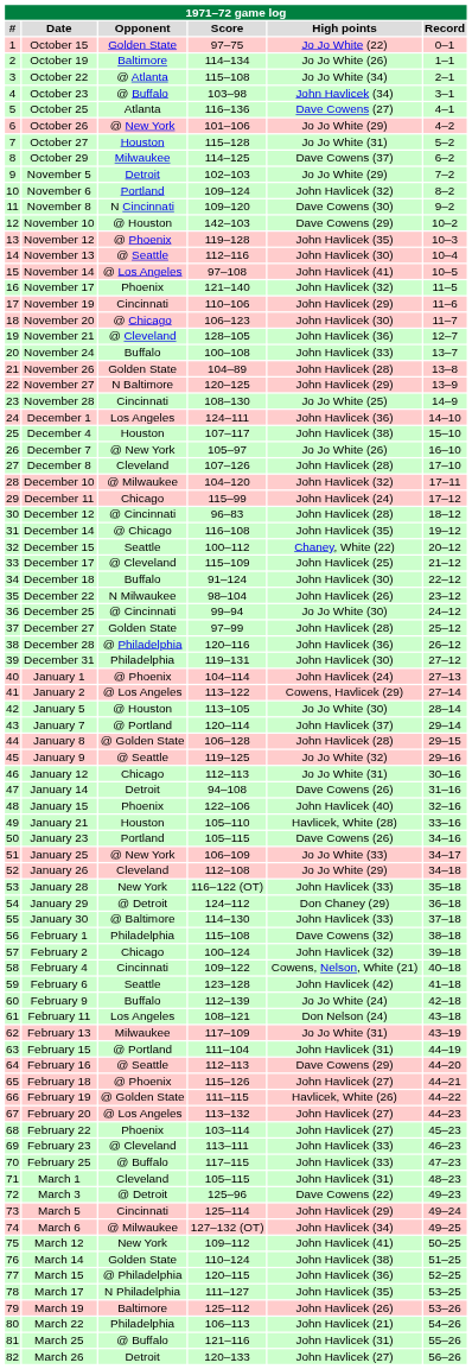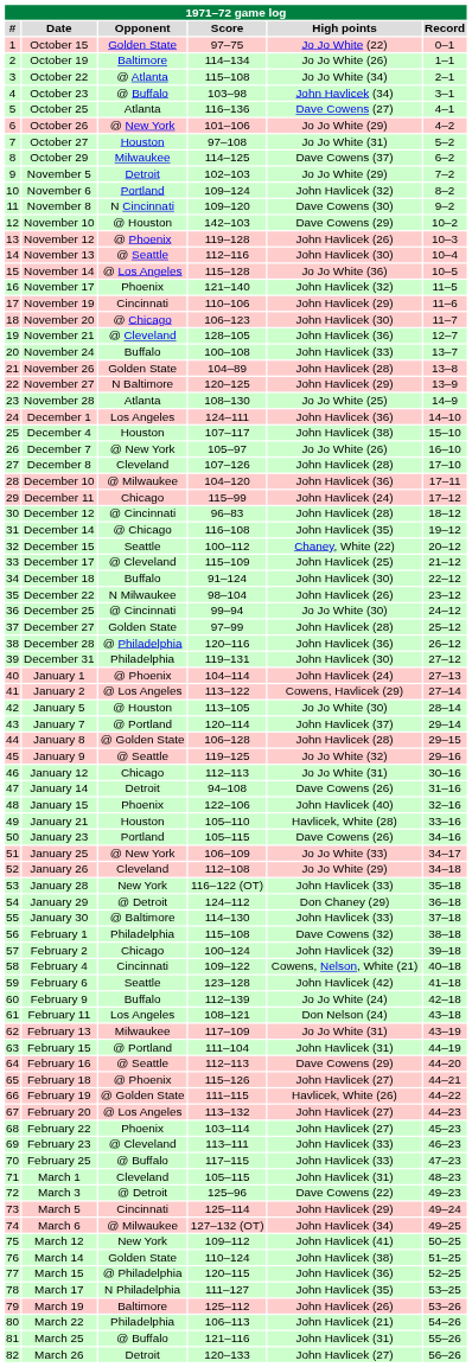 <table class="toccolours collapsible" width=50% style="clear:both; margin:1.5em auto; text-align:center">
 <tr>
 <th colspan=11 style="background:#008040; color:white;">1971–72 game log</th>
 </tr>
 <tr align="center" bgcolor="#dddddd">
 <td><strong>#</strong></td>
 <td><strong>Date</strong></td>
 <td><strong>Opponent</strong></td>
 <td><strong>Score</strong></td>
 <td><strong>High points</strong></td>
 <td><strong>Record</strong></td>
 </tr>
 <tr align="center" bgcolor="ffcccc">
 <td>1</td>
 <td>October 15</td>
 <td><a href='#'>Golden State</a></td>
 <td>97–75</td>
 <td><a href='#'>Jo Jo White</a> (22)</td>
 <td>0–1</td>
 </tr>
 <tr align="center" bgcolor="ccffcc">
 <td>2</td>
 <td>October 19</td>
 <td><a href='#'>Baltimore</a></td>
 <td>114–134</td>
 <td>Jo Jo White (26)</td>
 <td>1–1</td>
 </tr>
 <tr align="center" bgcolor="ccffcc">
 <td>3</td>
 <td>October 22</td>
 <td>@ <a href='#'>Atlanta</a></td>
 <td>115–108</td>
 <td>Jo Jo White (34)</td>
 <td>2–1</td>
 </tr>
 <tr align="center" bgcolor="ccffcc">
 <td>4</td>
 <td>October 23</td>
 <td>@ <a href='#'>Buffalo</a></td>
 <td>103–98</td>
 <td><a href='#'>John Havlicek</a> (34)</td>
 <td>3–1</td>
 </tr>
 <tr align="center" bgcolor="ccffcc">
 <td>5</td>
 <td>October 25</td>
 <td>Atlanta</td>
 <td>116–136</td>
 <td><a href='#'>Dave Cowens</a> (27)</td>
 <td>4–1</td>
 </tr>
 <tr align="center" bgcolor="ffcccc">
 <td>6</td>
 <td>October 26</td>
 <td>@ <a href='#'>New York</a></td>
 <td>101–106</td>
 <td>Jo Jo White (29)</td>
 <td>4–2</td>
 </tr>
 <tr align="center" bgcolor="ccffcc">
 <td>7</td>
 <td>October 27</td>
 <td><a href='#'>Houston</a></td>
-<td>115–128</td>
+<td>97–108</td>
 <td>Jo Jo White (31)</td>
 <td>5–2</td>
 </tr>
 <tr align="center" bgcolor="ccffcc">
 <td>8</td>
 <td>October 29</td>
 <td><a href='#'>Milwaukee</a></td>
 <td>114–125</td>
 <td>Dave Cowens (37)</td>
 <td>6–2</td>
 </tr>
 <tr align="center" bgcolor="ccffcc">
 <td>9</td>
 <td>November 5</td>
 <td><a href='#'>Detroit</a></td>
 <td>102–103</td>
 <td>Jo Jo White (29)</td>
 <td>7–2</td>
 </tr>
 <tr align="center" bgcolor="ccffcc">
 <td>10</td>
 <td>November 6</td>
 <td><a href='#'>Portland</a></td>
 <td>109–124</td>
 <td>John Havlicek (32)</td>
 <td>8–2</td>
 </tr>
 <tr align="center" bgcolor="ccffcc">
 <td>11</td>
 <td>November 8</td>
 <td>N <a href='#'>Cincinnati</a></td>
 <td>109–120</td>
 <td>Dave Cowens (30)</td>
 <td>9–2</td>
 </tr>
 <tr align="center" bgcolor="ccffcc">
 <td>12</td>
 <td>November 10</td>
 <td>@ Houston</td>
 <td>142–103</td>
 <td>Dave Cowens (29)</td>
 <td>10–2</td>
 </tr>
 <tr align="center" bgcolor="ffcccc">
 <td>13</td>
 <td>November 12</td>
 <td>@ <a href='#'>Phoenix</a></td>
 <td>119–128</td>
-<td>John Havlicek (35)</td>
+<td>John Havlicek (26)</td>
 <td>10–3</td>
 </tr>
 <tr align="center" bgcolor="ffcccc">
 <td>14</td>
 <td>November 13</td>
 <td>@ <a href='#'>Seattle</a></td>
 <td>112–116</td>
 <td>John Havlicek (30)</td>
 <td>10–4</td>
 </tr>
 <tr align="center" bgcolor="ffcccc">
 <td>15</td>
 <td>November 14</td>
 <td>@ <a href='#'>Los Angeles</a></td>
-<td>97–108</td>
-<td>John Havlicek (41)</td>
+<td>115–128</td>
+<td>Jo Jo White (36)</td>
 <td>10–5</td>
 </tr>
 <tr align="center" bgcolor="ccffcc">
 <td>16</td>
 <td>November 17</td>
 <td>Phoenix</td>
 <td>121–140</td>
 <td>John Havlicek (32)</td>
 <td>11–5</td>
 </tr>
 <tr align="center" bgcolor="ffcccc">
 <td>17</td>
 <td>November 19</td>
 <td>Cincinnati</td>
 <td>110–106</td>
 <td>John Havlicek (29)</td>
 <td>11–6</td>
 </tr>
 <tr align="center" bgcolor="ffcccc">
 <td>18</td>
 <td>November 20</td>
 <td>@ <a href='#'>Chicago</a></td>
 <td>106–123</td>
 <td>John Havlicek (30)</td>
 <td>11–7</td>
 </tr>
 <tr align="center" bgcolor="ccffcc">
 <td>19</td>
 <td>November 21</td>
 <td>@ <a href='#'>Cleveland</a></td>
 <td>128–105</td>
 <td>John Havlicek (36)</td>
 <td>12–7</td>
 </tr>
 <tr align="center" bgcolor="ccffcc">
 <td>20</td>
 <td>November 24</td>
 <td>Buffalo</td>
 <td>100–108</td>
 <td>John Havlicek (33)</td>
 <td>13–7</td>
 </tr>
 <tr align="center" bgcolor="ffcccc">
 <td>21</td>
 <td>November 26</td>
 <td>Golden State</td>
 <td>104–89</td>
 <td>John Havlicek (28)</td>
 <td>13–8</td>
 </tr>
 <tr align="center" bgcolor="ffcccc">
 <td>22</td>
 <td>November 27</td>
 <td>N Baltimore</td>
 <td>120–125</td>
 <td>John Havlicek (29)</td>
 <td>13–9</td>
 </tr>
 <tr align="center" bgcolor="ccffcc">
 <td>23</td>
 <td>November 28</td>
-<td>Cincinnati</td>
+<td>Atlanta</td>
 <td>108–130</td>
 <td>Jo Jo White (25)</td>
 <td>14–9</td>
 </tr>
 <tr align="center" bgcolor="ffcccc">
 <td>24</td>
 <td>December 1</td>
 <td>Los Angeles</td>
 <td>124–111</td>
 <td>John Havlicek (36)</td>
 <td>14–10</td>
 </tr>
 <tr align="center" bgcolor="ccffcc">
 <td>25</td>
 <td>December 4</td>
 <td>Houston</td>
 <td>107–117</td>
 <td>John Havlicek (38)</td>
 <td>15–10</td>
 </tr>
 <tr align="center" bgcolor="ccffcc">
 <td>26</td>
 <td>December 7</td>
 <td>@ New York</td>
 <td>105–97</td>
 <td>Jo Jo White (26)</td>
 <td>16–10</td>
 </tr>
 <tr align="center" bgcolor="ccffcc">
 <td>27</td>
 <td>December 8</td>
 <td>Cleveland</td>
 <td>107–126</td>
 <td>John Havlicek (28)</td>
 <td>17–10</td>
 </tr>
 <tr align="center" bgcolor="ffcccc">
 <td>28</td>
 <td>December 10</td>
 <td>@ Milwaukee</td>
 <td>104–120</td>
-<td>John Havlicek (32)</td>
+<td>John Havlicek (36)</td>
 <td>17–11</td>
 </tr>
 <tr align="center" bgcolor="ffcccc">
 <td>29</td>
 <td>December 11</td>
 <td>Chicago</td>
 <td>115–99</td>
 <td>John Havlicek (24)</td>
 <td>17–12</td>
 </tr>
 <tr align="center" bgcolor="ccffcc">
 <td>30</td>
 <td>December 12</td>
 <td>@ Cincinnati</td>
 <td>96–83</td>
 <td>John Havlicek (28)</td>
 <td>18–12</td>
 </tr>
 <tr align="center" bgcolor="ccffcc">
 <td>31</td>
 <td>December 14</td>
 <td>@ Chicago</td>
 <td>116–108</td>
 <td>John Havlicek (35)</td>
 <td>19–12</td>
 </tr>
 <tr align="center" bgcolor="ccffcc">
 <td>32</td>
 <td>December 15</td>
 <td>Seattle</td>
 <td>100–112</td>
 <td><a href='#'>Chaney</a>, White (22)</td>
 <td>20–12</td>
 </tr>
 <tr align="center" bgcolor="ccffcc">
 <td>33</td>
 <td>December 17</td>
 <td>@ Cleveland</td>
 <td>115–109</td>
 <td>John Havlicek (25)</td>
 <td>21–12</td>
 </tr>
 <tr align="center" bgcolor="ccffcc">
 <td>34</td>
 <td>December 18</td>
 <td>Buffalo</td>
 <td>91–124</td>
 <td>John Havlicek (30)</td>
 <td>22–12</td>
 </tr>
 <tr align="center" bgcolor="ccffcc">
 <td>35</td>
 <td>December 22</td>
 <td>N Milwaukee</td>
 <td>98–104</td>
 <td>John Havlicek (26)</td>
 <td>23–12</td>
 </tr>
 <tr align="center" bgcolor="ccffcc">
 <td>36</td>
 <td>December 25</td>
 <td>@ Cincinnati</td>
 <td>99–94</td>
 <td>Jo Jo White (30)</td>
 <td>24–12</td>
 </tr>
 <tr align="center" bgcolor="ccffcc">
 <td>37</td>
 <td>December 27</td>
 <td>Golden State</td>
 <td>97–99</td>
 <td>John Havlicek (28)</td>
 <td>25–12</td>
 </tr>
 <tr align="center" bgcolor="ccffcc">
 <td>38</td>
 <td>December 28</td>
 <td>@ <a href='#'>Philadelphia</a></td>
 <td>120–116</td>
 <td>John Havlicek (36)</td>
 <td>26–12</td>
 </tr>
 <tr align="center" bgcolor="ccffcc">
 <td>39</td>
 <td>December 31</td>
 <td>Philadelphia</td>
 <td>119–131</td>
 <td>John Havlicek (30)</td>
 <td>27–12</td>
 </tr>
 <tr align="center" bgcolor="ffcccc">
 <td>40</td>
 <td>January 1</td>
 <td>@ Phoenix</td>
 <td>104–114</td>
 <td>John Havlicek (24)</td>
 <td>27–13</td>
 </tr>
 <tr align="center" bgcolor="ffcccc">
 <td>41</td>
 <td>January 2</td>
 <td>@ Los Angeles</td>
 <td>113–122</td>
 <td>Cowens, Havlicek (29)</td>
 <td>27–14</td>
 </tr>
 <tr align="center" bgcolor="ccffcc">
 <td>42</td>
 <td>January 5</td>
 <td>@ Houston</td>
 <td>113–105</td>
 <td>Jo Jo White (30)</td>
 <td>28–14</td>
 </tr>
 <tr align="center" bgcolor="ccffcc">
 <td>43</td>
 <td>January 7</td>
 <td>@ Portland</td>
 <td>120–114</td>
 <td>John Havlicek (37)</td>
 <td>29–14</td>
 </tr>
 <tr align="center" bgcolor="ffcccc">
 <td>44</td>
 <td>January 8</td>
 <td>@ Golden State</td>
 <td>106–128</td>
 <td>John Havlicek (28)</td>
 <td>29–15</td>
 </tr>
 <tr align="center" bgcolor="ffcccc">
 <td>45</td>
 <td>January 9</td>
 <td>@ Seattle</td>
 <td>119–125</td>
 <td>Jo Jo White (32)</td>
 <td>29–16</td>
 </tr>
 <tr align="center" bgcolor="ccffcc">
 <td>46</td>
 <td>January 12</td>
 <td>Chicago</td>
 <td>112–113</td>
 <td>Jo Jo White (31)</td>
 <td>30–16</td>
 </tr>
 <tr align="center" bgcolor="ccffcc">
 <td>47</td>
 <td>January 14</td>
 <td>Detroit</td>
 <td>94–108</td>
 <td>Dave Cowens (26)</td>
 <td>31–16</td>
 </tr>
 <tr align="center" bgcolor="ccffcc">
 <td>48</td>
 <td>January 15</td>
 <td>Phoenix</td>
 <td>122–106</td>
 <td>John Havlicek (40)</td>
 <td>32–16</td>
 </tr>
 <tr align="center" bgcolor="ccffcc">
 <td>49</td>
 <td>January 21</td>
 <td>Houston</td>
 <td>105–110</td>
 <td>Havlicek, White (28)</td>
 <td>33–16</td>
 </tr>
 <tr align="center" bgcolor="ccffcc">
 <td>50</td>
 <td>January 23</td>
 <td>Portland</td>
 <td>105–115</td>
 <td>Dave Cowens (26)</td>
 <td>34–16</td>
 </tr>
 <tr align="center" bgcolor="ffcccc">
 <td>51</td>
 <td>January 25</td>
 <td>@ New York</td>
 <td>106–109</td>
 <td>Jo Jo White (33)</td>
 <td>34–17</td>
 </tr>
 <tr align="center" bgcolor="ffcccc">
 <td>52</td>
 <td>January 26</td>
 <td>Cleveland</td>
 <td>112–108</td>
 <td>Jo Jo White (29)</td>
 <td>34–18</td>
 </tr>
 <tr align="center" bgcolor="ccffcc">
 <td>53</td>
 <td>January 28</td>
 <td>New York</td>
 <td>116–122 (OT)</td>
 <td>John Havlicek (33)</td>
 <td>35–18</td>
 </tr>
 <tr align="center" bgcolor="ccffcc">
 <td>54</td>
 <td>January 29</td>
 <td>@ Detroit</td>
 <td>124–112</td>
 <td>Don Chaney (29)</td>
 <td>36–18</td>
 </tr>
 <tr align="center" bgcolor="ccffcc">
 <td>55</td>
 <td>January 30</td>
 <td>@ Baltimore</td>
 <td>114–130</td>
 <td>John Havlicek (33)</td>
 <td>37–18</td>
 </tr>
 <tr align="center" bgcolor="ccffcc">
 <td>56</td>
 <td>February 1</td>
 <td>Philadelphia</td>
 <td>115–108</td>
 <td>Dave Cowens (32)</td>
 <td>38–18</td>
 </tr>
 <tr align="center" bgcolor="ccffcc">
 <td>57</td>
 <td>February 2</td>
 <td>Chicago</td>
 <td>100–124</td>
 <td>John Havlicek (32)</td>
 <td>39–18</td>
 </tr>
 <tr align="center" bgcolor="ccffcc">
 <td>58</td>
 <td>February 4</td>
 <td>Cincinnati</td>
 <td>109–122</td>
 <td>Cowens, <a href='#'>Nelson</a>, White (21)</td>
 <td>40–18</td>
 </tr>
 <tr align="center" bgcolor="ccffcc">
 <td>59</td>
 <td>February 6</td>
 <td>Seattle</td>
 <td>123–128</td>
 <td>John Havlicek (42)</td>
 <td>41–18</td>
 </tr>
 <tr align="center" bgcolor="ccffcc">
 <td>60</td>
 <td>February 9</td>
 <td>Buffalo</td>
 <td>112–139</td>
 <td>Jo Jo White (24)</td>
 <td>42–18</td>
 </tr>
 <tr align="center" bgcolor="ccffcc">
 <td>61</td>
 <td>February 11</td>
 <td>Los Angeles</td>
 <td>108–121</td>
 <td>Don Nelson (24)</td>
 <td>43–18</td>
 </tr>
 <tr align="center" bgcolor="ffcccc">
 <td>62</td>
 <td>February 13</td>
 <td>Milwaukee</td>
 <td>117–109</td>
 <td>Jo Jo White (31)</td>
 <td>43–19</td>
 </tr>
 <tr align="center" bgcolor="ccffcc">
 <td>63</td>
 <td>February 15</td>
 <td>@ Portland</td>
 <td>111–104</td>
 <td>John Havlicek (31)</td>
 <td>44–19</td>
 </tr>
 <tr align="center" bgcolor="ffcccc">
 <td>64</td>
 <td>February 16</td>
 <td>@ Seattle</td>
 <td>112–113</td>
 <td>Dave Cowens (29)</td>
 <td>44–20</td>
 </tr>
 <tr align="center" bgcolor="ffcccc">
 <td>65</td>
 <td>February 18</td>
 <td>@ Phoenix</td>
 <td>115–126</td>
 <td>John Havlicek (27)</td>
 <td>44–21</td>
 </tr>
 <tr align="center" bgcolor="ffcccc">
 <td>66</td>
 <td>February 19</td>
 <td>@ Golden State</td>
 <td>111–115</td>
 <td>Havlicek, White (26)</td>
 <td>44–22</td>
 </tr>
 <tr align="center" bgcolor="ffcccc">
 <td>67</td>
 <td>February 20</td>
 <td>@ Los Angeles</td>
 <td>113–132</td>
 <td>John Havlicek (27)</td>
 <td>44–23</td>
 </tr>
 <tr align="center" bgcolor="ccffcc">
 <td>68</td>
 <td>February 22</td>
 <td>Phoenix</td>
 <td>103–114</td>
 <td>John Havlicek (27)</td>
 <td>45–23</td>
 </tr>
 <tr align="center" bgcolor="ccffcc">
 <td>69</td>
 <td>February 23</td>
 <td>@ Cleveland</td>
 <td>113–111</td>
 <td>John Havlicek (33)</td>
 <td>46–23</td>
 </tr>
 <tr align="center" bgcolor="ccffcc">
 <td>70</td>
 <td>February 25</td>
 <td>@ Buffalo</td>
 <td>117–115</td>
 <td>John Havlicek (33)</td>
 <td>47–23</td>
 </tr>
 <tr align="center" bgcolor="ccffcc">
 <td>71</td>
 <td>March 1</td>
 <td>Cleveland</td>
 <td>105–115</td>
 <td>John Havlicek (31)</td>
 <td>48–23</td>
 </tr>
 <tr align="center" bgcolor="ccffcc">
 <td>72</td>
 <td>March 3</td>
 <td>@ Detroit</td>
 <td>125–96</td>
 <td>Dave Cowens (22)</td>
 <td>49–23</td>
 </tr>
 <tr align="center" bgcolor="ffcccc">
 <td>73</td>
 <td>March 5</td>
 <td>Cincinnati</td>
 <td>125–114</td>
 <td>John Havlicek (29)</td>
 <td>49–24</td>
 </tr>
 <tr align="center" bgcolor="ffcccc">
 <td>74</td>
 <td>March 6</td>
 <td>@ Milwaukee</td>
 <td>127–132 (OT)</td>
 <td>John Havlicek (34)</td>
 <td>49–25</td>
 </tr>
 <tr align="center" bgcolor="ccffcc">
 <td>75</td>
 <td>March 12</td>
 <td>New York</td>
 <td>109–112</td>
 <td>John Havlicek (41)</td>
 <td>50–25</td>
 </tr>
 <tr align="center" bgcolor="ccffcc">
 <td>76</td>
 <td>March 14</td>
 <td>Golden State</td>
 <td>110–124</td>
 <td>John Havlicek (38)</td>
 <td>51–25</td>
 </tr>
 <tr align="center" bgcolor="ccffcc">
 <td>77</td>
 <td>March 15</td>
 <td>@ Philadelphia</td>
 <td>120–115</td>
 <td>John Havlicek (36)</td>
 <td>52–25</td>
 </tr>
 <tr align="center" bgcolor="ccffcc">
 <td>78</td>
 <td>March 17</td>
 <td>N Philadelphia</td>
 <td>111–127</td>
 <td>John Havlicek (35)</td>
 <td>53–25</td>
 </tr>
 <tr align="center" bgcolor="ffcccc">
 <td>79</td>
 <td>March 19</td>
 <td>Baltimore</td>
 <td>125–112</td>
 <td>John Havlicek (26)</td>
 <td>53–26</td>
 </tr>
 <tr align="center" bgcolor="ccffcc">
 <td>80</td>
 <td>March 22</td>
 <td>Philadelphia</td>
 <td>106–113</td>
 <td>John Havlicek (21)</td>
 <td>54–26</td>
 </tr>
 <tr align="center" bgcolor="ccffcc">
 <td>81</td>
 <td>March 25</td>
 <td>@ Buffalo</td>
 <td>121–116</td>
 <td>John Havlicek (31)</td>
 <td>55–26</td>
 </tr>
 <tr align="center" bgcolor="ccffcc">
 <td>82</td>
 <td>March 26</td>
 <td>Detroit</td>
 <td>120–133</td>
 <td>John Havlicek (27)</td>
 <td>56–26</td>
 </tr>
 </table>
